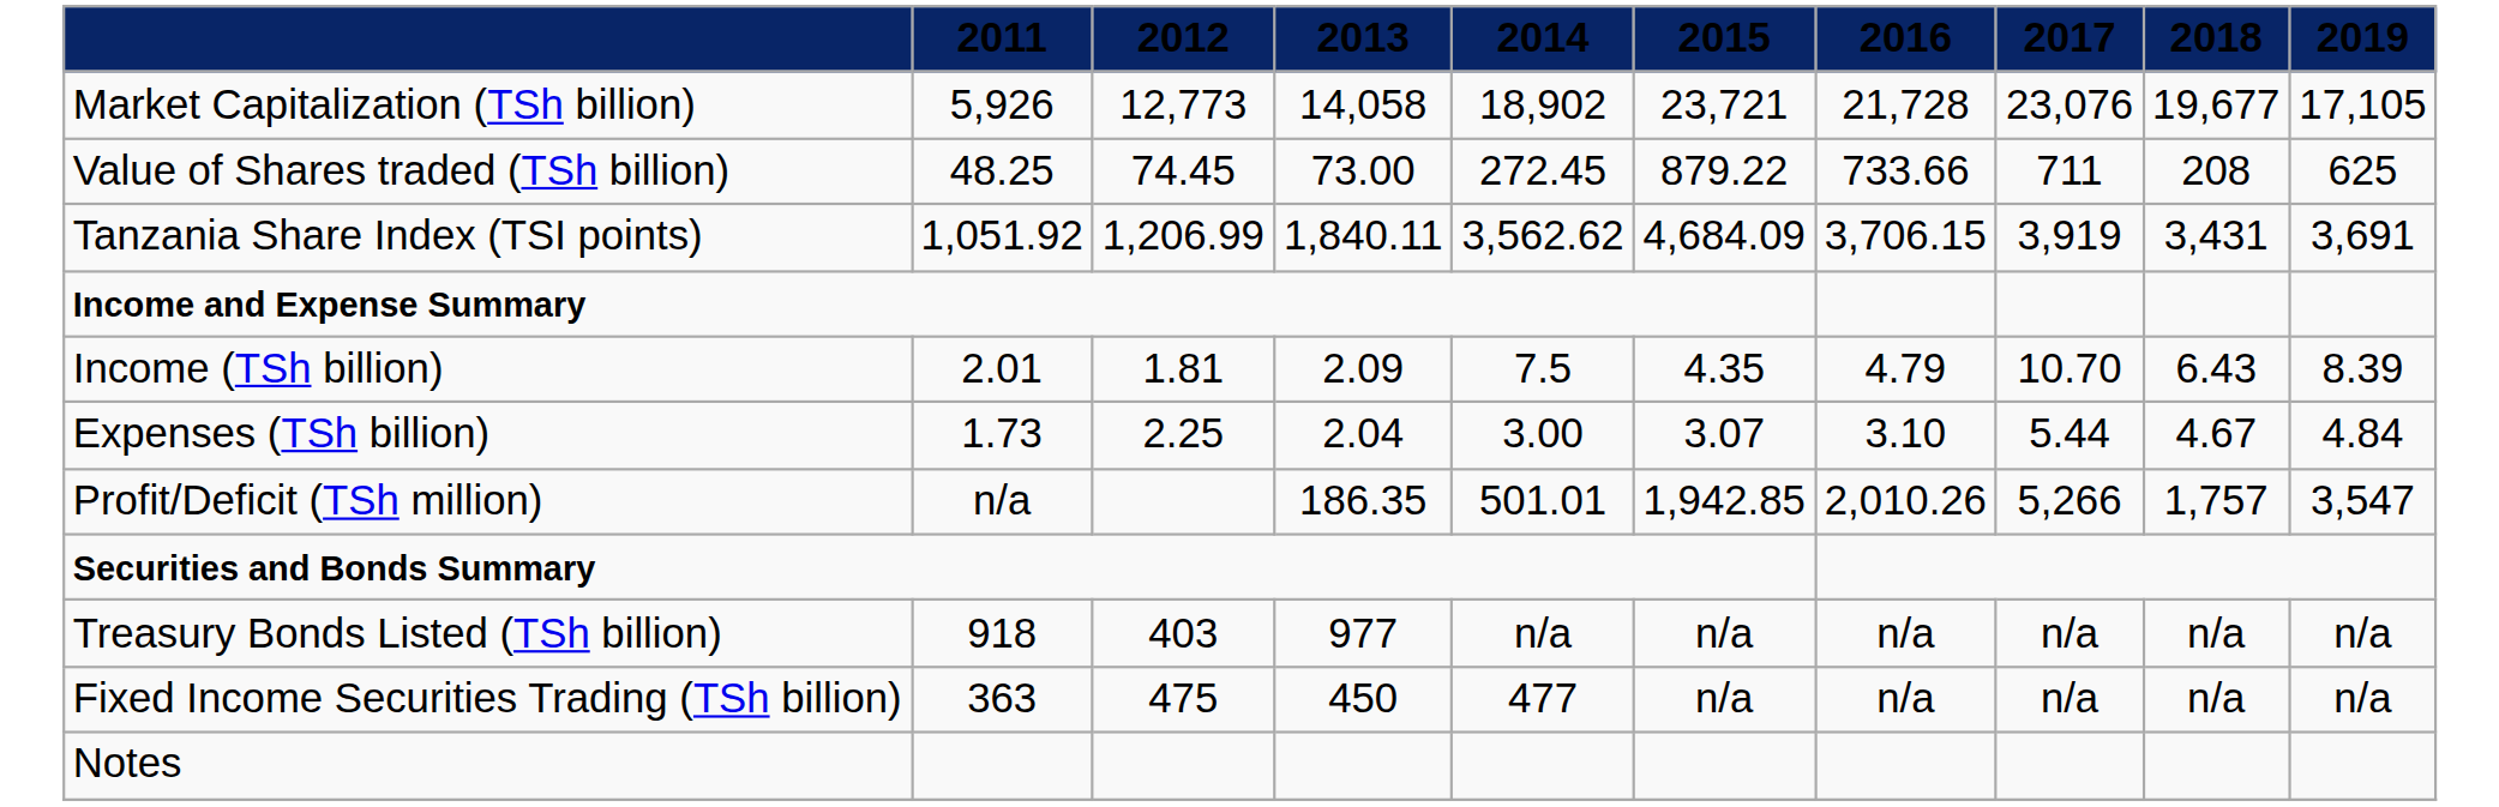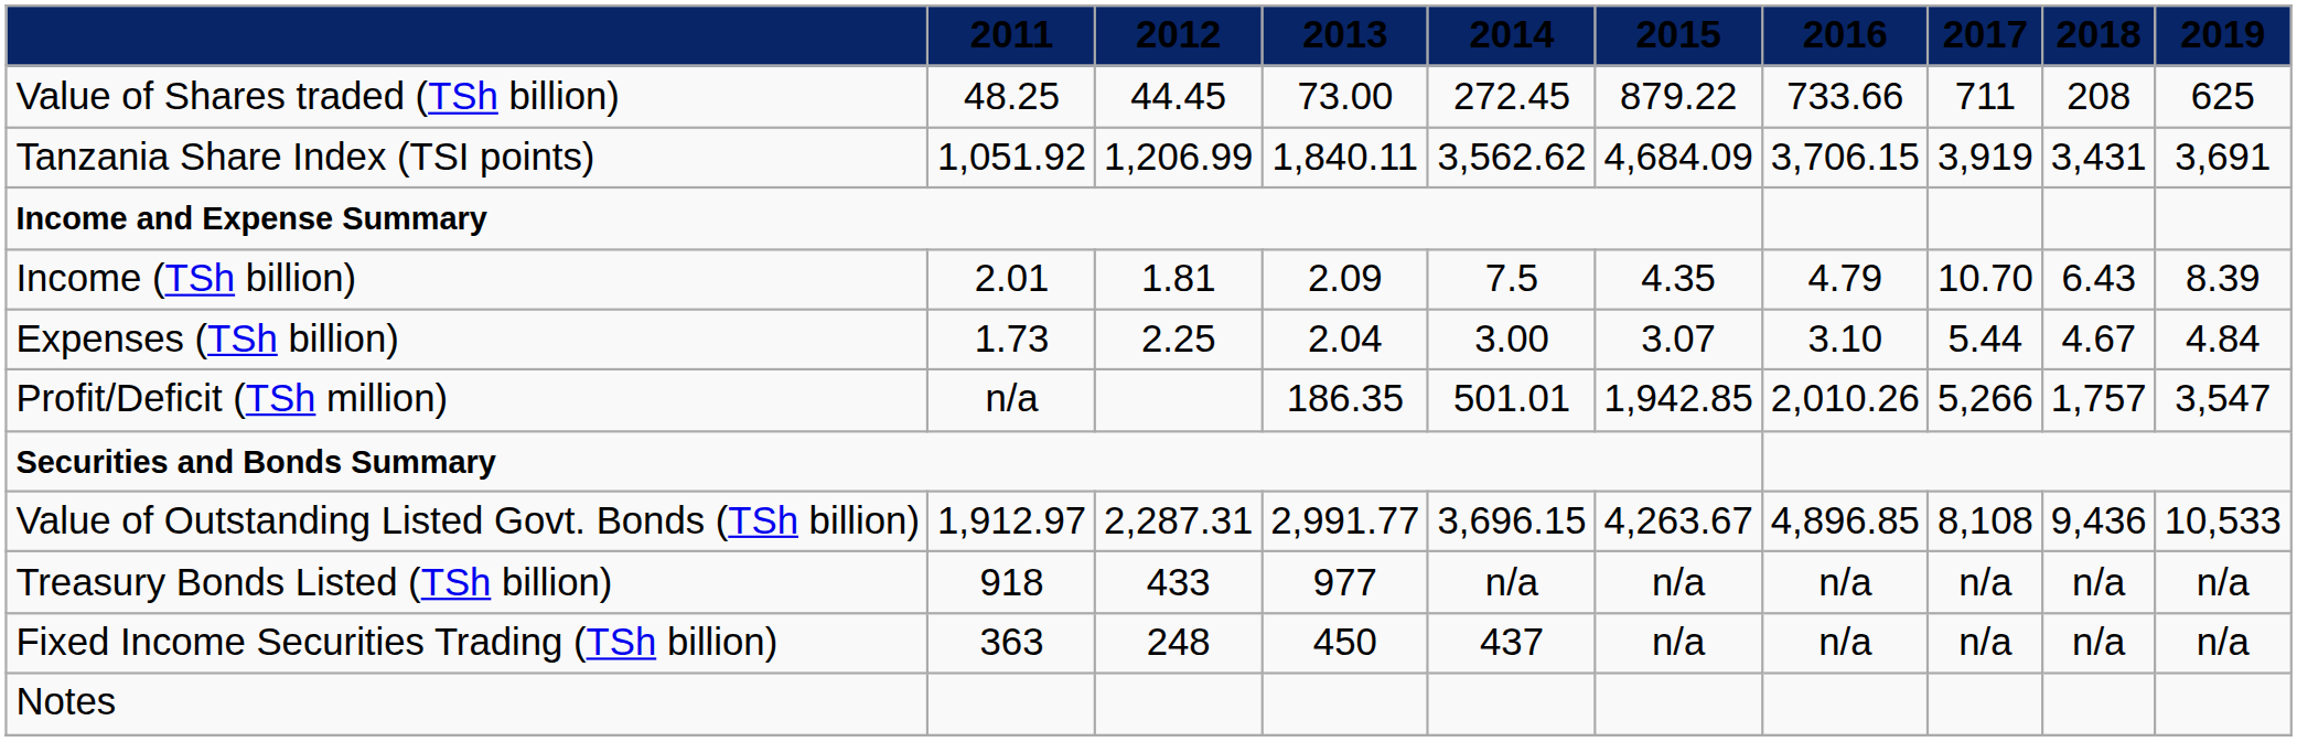 <table class="wikitable" style="margin:1em auto;">
 <tr align="center">
 <th style="background: #082567;"></th>
 <th style="background: #082567;"><span>2011</span></th>
 <th style="background: #082567;"><span>2012</span></th>
 <th style="background: #082567;"><span>2013</span></th>
 <th style="background: #082567;"><span>2014</span></th>
 <th style="background: #082567;"><span>2015</span></th>
 <th style="background: #082567;"><span>2016</span></th>
 <th style="background: #082567;"><span>2017</span></th>
 <th style="background: #082567;"><span>2018</span></th>
 <th style="background: #082567;"><span>2019</span></th>
 </tr>
 <tr>
-<td>Market Capitalization (<a href='#'>TSh</a> billion)</td>
-<td align=center>5,926</td>
-<td align=center>12,773</td>
-<td align=center>14,058</td>
-<td align=center>18,902</td>
-<td align=center>23,721</td>
-<td align=center>21,728</td>
-<td align=center>23,076</td>
-<td align=center>19,677</td>
-<td align=center>17,105</td>
-</tr>
-<tr>
 <td>Value of Shares traded (<a href='#'>TSh</a> billion)</td>
 <td align=center>48.25</td>
-<td align=center>74.45</td>
+<td align=center>44.45</td>
 <td align=center>73.00</td>
 <td align=center>272.45</td>
 <td align=center>879.22</td>
 <td align=center>733.66</td>
 <td align=center>711</td>
 <td align=center>208</td>
 <td align=center>625</td>
 </tr>
 <tr>
 <td>Tanzania Share Index (TSI points)</td>
 <td align=center>1,051.92</td>
 <td align=center>1,206.99</td>
 <td align=center>1,840.11</td>
 <td align=center>3,562.62</td>
 <td align=center>4,684.09</td>
 <td align=center>3,706.15</td>
 <td align=center>3,919</td>
 <td align=center>3,431</td>
 <td align=center>3,691</td>
 </tr>
 <tr>
 <td colspan="6"><small><strong>Income and Expense Summary</strong></small></td>
 <td></td>
 <td></td>
 <td></td>
 <td></td>
 </tr>
 <tr>
 <td>Income (<a href='#'>TSh</a> billion)</td>
 <td align=center>2.01</td>
 <td align=center>1.81</td>
 <td align=center>2.09</td>
 <td align=center>7.5</td>
 <td align=center>4.35</td>
 <td align=center>4.79</td>
 <td align=center>10.70</td>
 <td align=center>6.43</td>
 <td align=center>8.39</td>
 </tr>
 <tr>
 <td>Expenses (<a href='#'>TSh</a> billion)</td>
 <td align=center>1.73</td>
 <td align=center>2.25</td>
 <td align=center>2.04</td>
 <td align=center>3.00</td>
 <td align=center>3.07</td>
 <td align=center>3.10</td>
 <td align=center>5.44</td>
 <td align=center>4.67</td>
 <td align=center>4.84</td>
 </tr>
 <tr>
 <td>Profit/Deficit (<a href='#'>TSh</a> million)</td>
 <td align=center>n/a</td>
 <td align=center></td>
 <td align=center>186.35</td>
 <td align=center>501.01</td>
 <td align=center>1,942.85</td>
 <td align=center>2,010.26</td>
 <td align=center>5,266</td>
 <td align=center>1,757</td>
 <td align=center>3,547</td>
 </tr>
 <tr>
 <td colspan="6"><small><strong>Securities and Bonds Summary</strong></small></td>
 </tr>
 <tr>
+<td>Value of Outstanding Listed Govt. Bonds (<a href='#'>TSh</a> billion)</td>
+<td align=center>1,912.97</td>
+<td align=center>2,287.31</td>
+<td align=center>2,991.77</td>
+<td align=center>3,696.15</td>
+<td align=center>4,263.67</td>
+<td align=center>4,896.85</td>
+<td align=center>8,108</td>
+<td align=center>9,436</td>
+<td align=center>10,533</td>
+</tr>
+<tr>
 <td>Treasury Bonds Listed (<a href='#'>TSh</a> billion)</td>
 <td align=center>918</td>
-<td align=center>403</td>
+<td align=center>433</td>
 <td align=center>977</td>
 <td align=center>n/a</td>
 <td align=center>n/a</td>
 <td align=center>n/a</td>
 <td align=center>n/a</td>
 <td align=center>n/a</td>
 <td align=center>n/a</td>
 </tr>
 <tr>
 <td>Fixed Income Securities Trading (<a href='#'>TSh</a> billion)</td>
 <td align=center>363</td>
-<td align=center>475</td>
+<td align=center>248</td>
 <td align=center>450</td>
-<td align=center>477</td>
+<td align=center>437</td>
 <td align=center>n/a</td>
 <td align=center>n/a</td>
 <td align=center>n/a</td>
 <td align=center>n/a</td>
 <td align=center>n/a</td>
 </tr>
 <tr>
 <td>Notes</td>
 <td align=center></td>
 <td align=center></td>
 <td align=center></td>
 <td align=center></td>
 <td align=center></td>
 <td align=center></td>
 <td align=center></td>
 <td align=center></td>
 <td align=center></td>
 </tr>
 <tr>
 </tr>
 </table>
